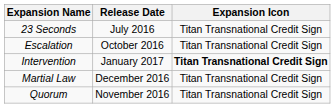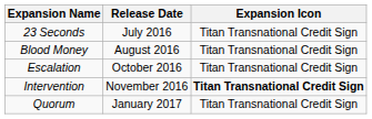 <table class="wikitable" style="text-align:center">
 <tr>
 <th>Expansion Name</th>
 <th>Release Date</th>
 <th>Expansion Icon</th>
 </tr>
 <tr>
 <td><em>23 Seconds</em></td>
 <td>July 2016</td>
 <td>Titan Transnational Credit Sign</td>
 </tr>
 <tr>
+<td><em>Blood Money</em></td>
+<td>August 2016</td>
+<td>Titan Transnational Credit Sign</td>
+</tr>
+<tr>
 <td><em>Escalation</em></td>
 <td>October 2016</td>
 <td>Titan Transnational Credit Sign</td>
 </tr>
 <tr>
 <td><em>Intervention</em></td>
-<td>January 2017</td>
+<td>November 2016</td>
 <td><strong>Titan Transnational Credit Sign</strong></td>
 </tr>
 <tr>
-<td><em>Martial Law</em></td>
-<td>December 2016</td>
-<td>Titan Transnational Credit Sign</td>
-</tr>
-<tr>
 <td><em>Quorum</em></td>
-<td>November 2016</td>
+<td>January 2017</td>
 <td>Titan Transnational Credit Sign</td>
 </tr>
 </table>
